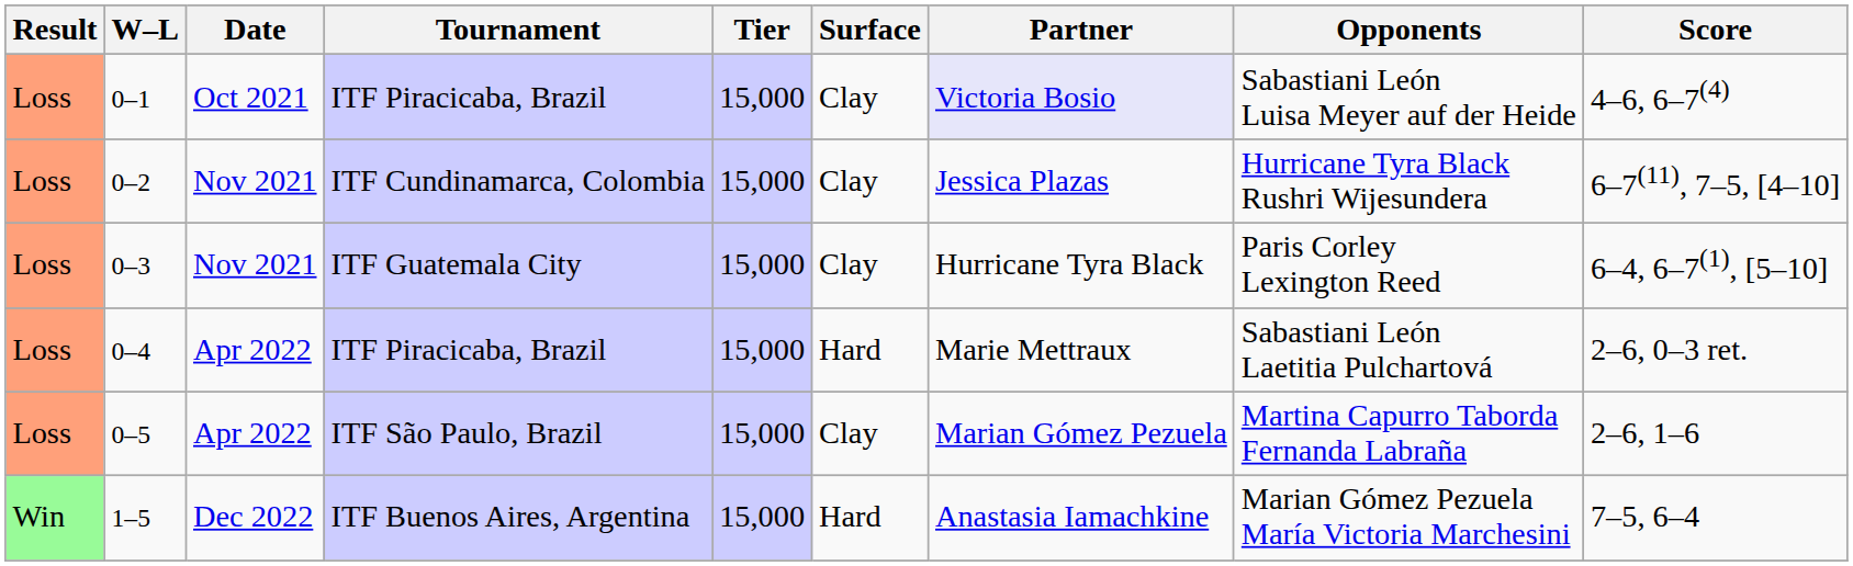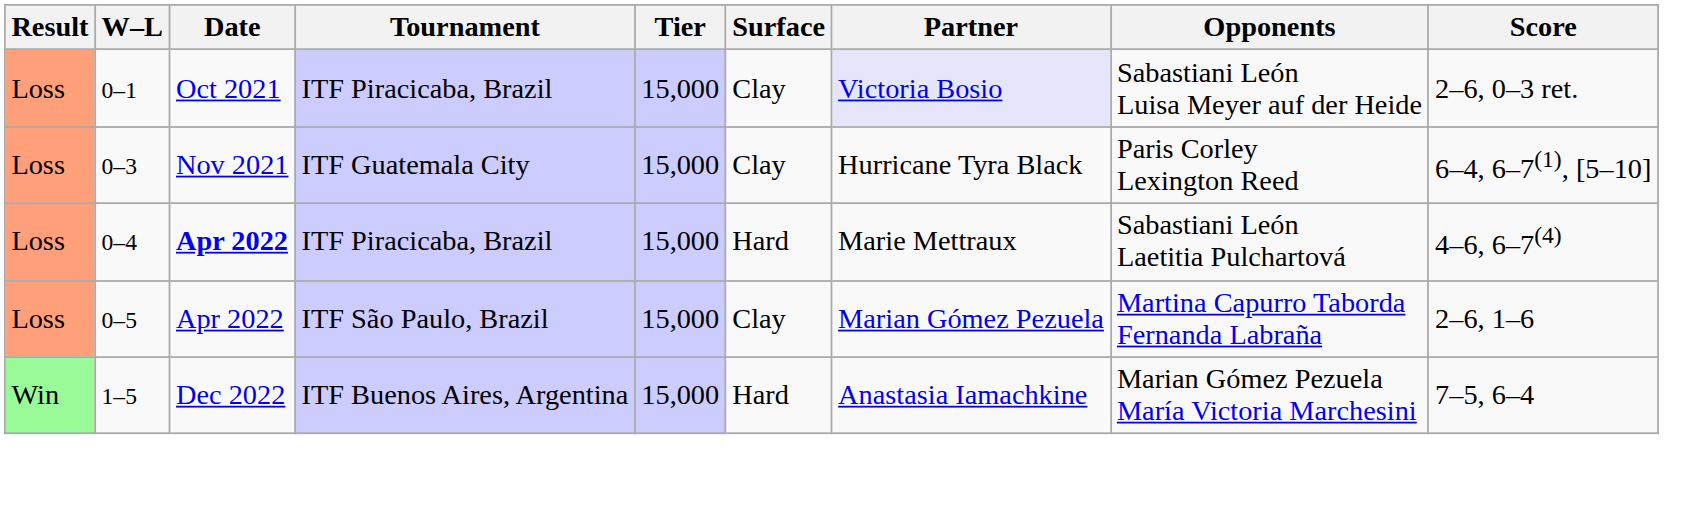 <table class="sortable wikitable">
 <tr>
 <th>Result</th>
 <th class="unsortable">W–L</th>
 <th>Date</th>
 <th>Tournament</th>
 <th>Tier</th>
 <th>Surface</th>
 <th>Partner</th>
 <th>Opponents</th>
 <th class="unsortable">Score</th>
 </tr>
 <tr>
 <td style="background:#ffa07a;">Loss</td>
 <td><small>0–1</small></td>
 <td><a href='#'>Oct 2021</a></td>
 <td style="background:#ccf;">ITF Piracicaba, Brazil</td>
 <td style="background:#ccf;">15,000</td>
 <td>Clay</td>
 <td style="background: lavender;"> <a href='#'>Victoria Bosio</a></td>
 <td> Sabastiani León <br>  Luisa Meyer auf der Heide</td>
-<td>4–6, 6–7<sup>(4)</sup></td>
-</tr>
-<tr>
-<td style="background:#ffa07a;">Loss</td>
-<td><small>0–2</small></td>
-<td><a href='#'>Nov 2021</a></td>
-<td style="background:#ccf;">ITF Cundinamarca, Colombia</td>
-<td style="background:#ccf;">15,000</td>
-<td>Clay</td>
-<td> <a href='#'>Jessica Plazas</a></td>
-<td> <a href='#'>Hurricane Tyra Black</a> <br>  Rushri Wijesundera</td>
-<td>6–7<sup>(11)</sup>, 7–5, [4–10]</td>
+<td>2–6, 0–3 ret.</td>
 </tr>
 <tr>
 <td style="background:#ffa07a;">Loss</td>
 <td><small>0–3</small></td>
 <td><a href='#'>Nov 2021</a></td>
 <td style="background:#ccf;">ITF Guatemala City</td>
 <td style="background:#ccf;">15,000</td>
 <td>Clay</td>
 <td> Hurricane Tyra Black</td>
 <td> Paris Corley <br>  Lexington Reed</td>
 <td>6–4, 6–7<sup>(1)</sup>, [5–10]</td>
 </tr>
 <tr>
 <td style="background:#ffa07a;">Loss</td>
 <td><small>0–4</small></td>
-<td><a href='#'>Apr 2022</a></td>
+<td><strong><a href='#'>Apr 2022</a></strong></td>
 <td style="background:#ccf;">ITF Piracicaba, Brazil</td>
 <td style="background:#ccf;">15,000</td>
 <td>Hard</td>
 <td> Marie Mettraux</td>
 <td> Sabastiani León <br>  Laetitia Pulchartová</td>
-<td>2–6, 0–3 ret.</td>
+<td>4–6, 6–7<sup>(4)</sup></td>
 </tr>
 <tr>
 <td style="background:#ffa07a;">Loss</td>
 <td><small>0–5</small></td>
 <td><a href='#'>Apr 2022</a></td>
 <td style="background:#ccf;">ITF São Paulo, Brazil</td>
 <td style="background:#ccf;">15,000</td>
 <td>Clay</td>
 <td> <a href='#'>Marian Gómez Pezuela</a></td>
 <td> <a href='#'>Martina Capurro Taborda</a> <br>  <a href='#'>Fernanda Labraña</a></td>
 <td>2–6, 1–6</td>
 </tr>
 <tr>
 <td bgcolor=98FB98>Win</td>
 <td><small>1–5</small></td>
 <td><a href='#'>Dec 2022</a></td>
 <td style="background:#ccf;">ITF Buenos Aires, Argentina</td>
 <td style="background:#ccf;">15,000</td>
 <td>Hard</td>
 <td> <a href='#'>Anastasia Iamachkine</a></td>
 <td> Marian Gómez Pezuela <br>  <a href='#'>María Victoria Marchesini</a></td>
 <td>7–5, 6–4</td>
 </tr>
 </table>
